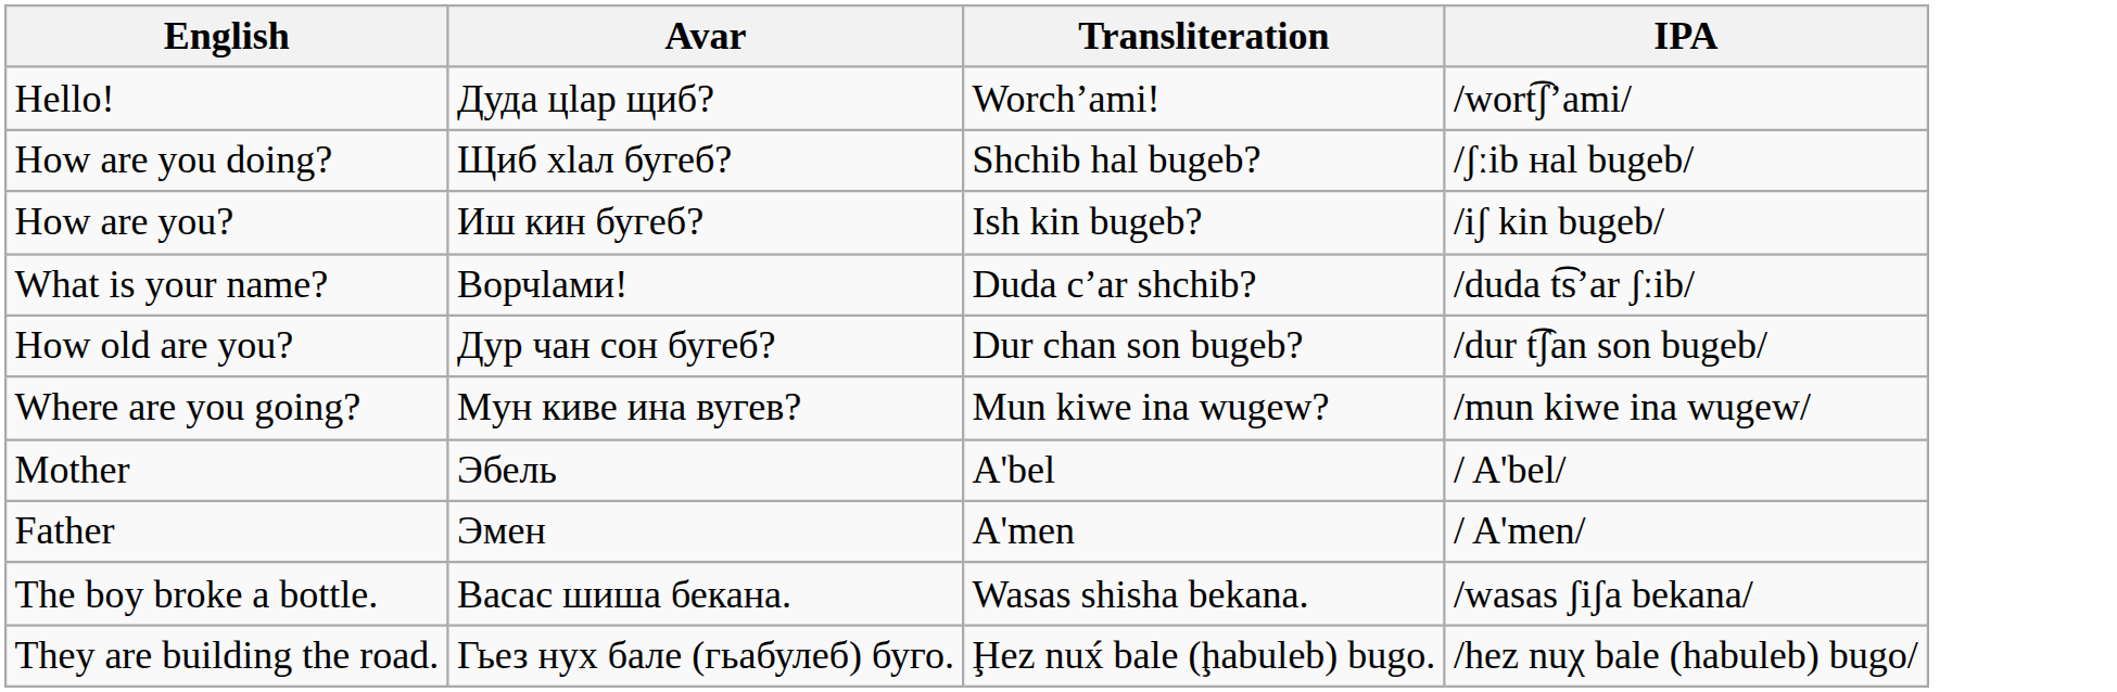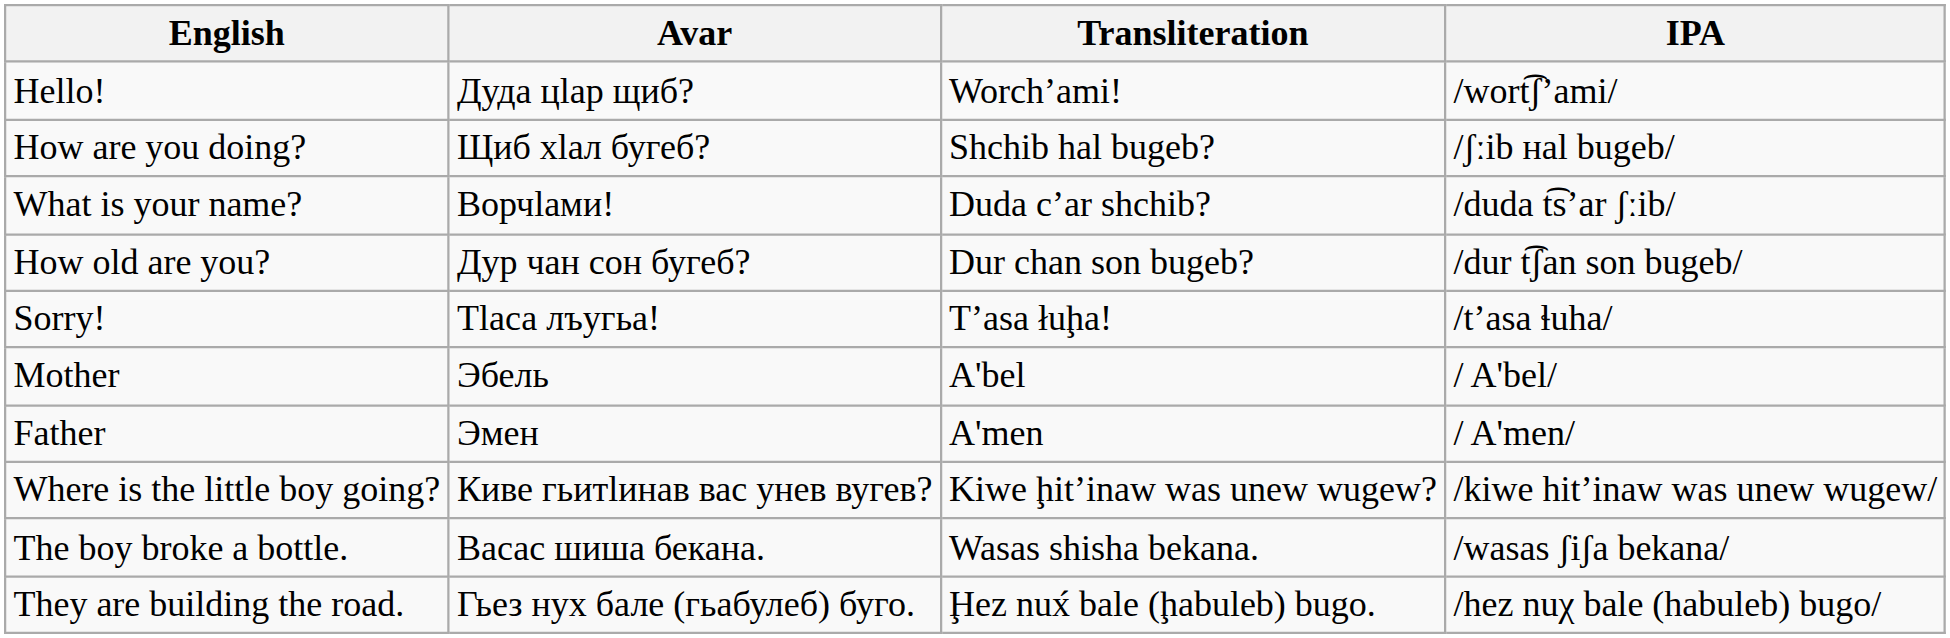 <table class="wikitable">
 <tr>
 <th>English</th>
 <th>Avar</th>
 <th>Transliteration</th>
 <th>IPA</th>
 </tr>
 <tr>
 <td>Hello!</td>
 <td>Дуда цӏар щиб?</td>
 <td>Worch’ami!</td>
 <td>/wort͡ʃ’ami/</td>
 </tr>
 <tr>
 <td>How are you doing?</td>
 <td>Щиб хӏaл бугеб?</td>
 <td>Shchib hal bugeb?</td>
 <td>/ʃːib ʜal bugeb/</td>
 </tr>
 <tr>
-<td>How are you?</td>
-<td>Иш кин бугеб?</td>
-<td>Ish kin bugeb?</td>
-<td>/iʃ kin bugeb/</td>
-</tr>
-<tr>
 <td>What is your name?</td>
 <td>Ворчӏами!</td>
 <td>Duda c’ar shchib?</td>
 <td>/duda t͡s’ar ʃːib/</td>
 </tr>
 <tr>
 <td>How old are you?</td>
 <td>Дур чан сон бугеб?</td>
 <td>Dur chan son bugeb?</td>
 <td>/dur t͡ʃan son bugeb/</td>
 </tr>
 <tr>
-<td>Where are you going?</td>
-<td>Mун киве ина вугев?</td>
-<td>Mun kiwe ina wugew?</td>
-<td>/mun kiwe ina wugew/</td>
+<td>Sorry!</td>
+<td>Тӏаса лъугьа!</td>
+<td>T’asa łuḩa!</td>
+<td>/t’asa ɬuha/</td>
 </tr>
 <tr>
 <td>Mother</td>
 <td>Эбель</td>
 <td>A'bel</td>
 <td>/ A'bel/</td>
 </tr>
 <tr>
 <td>Father</td>
 <td>Эмен</td>
 <td>A'men</td>
 <td>/ A'men/</td>
 </tr>
 <tr>
+<td>Where is the little boy going?</td>
+<td>Киве гьитӏинав вас унев вугев?</td>
+<td>Kiwe ḩit’inaw was unew wugew?</td>
+<td>/kiwe hit’inaw was unew wugew/</td>
+</tr>
+<tr>
 <td>The boy broke a bottle.</td>
 <td>Васас шиша бекана.</td>
 <td>Wasas shisha bekana.</td>
 <td>/wasas ʃiʃa bekana/</td>
 </tr>
 <tr>
 <td>They are building the road.</td>
 <td>Гьез нух бале (гьабулеб) буго.</td>
 <td>Ḩez nux́ bale (ḩabuleb) bugo.</td>
 <td>/hez nuχ bale (habuleb) bugo/</td>
 </tr>
 </table>
